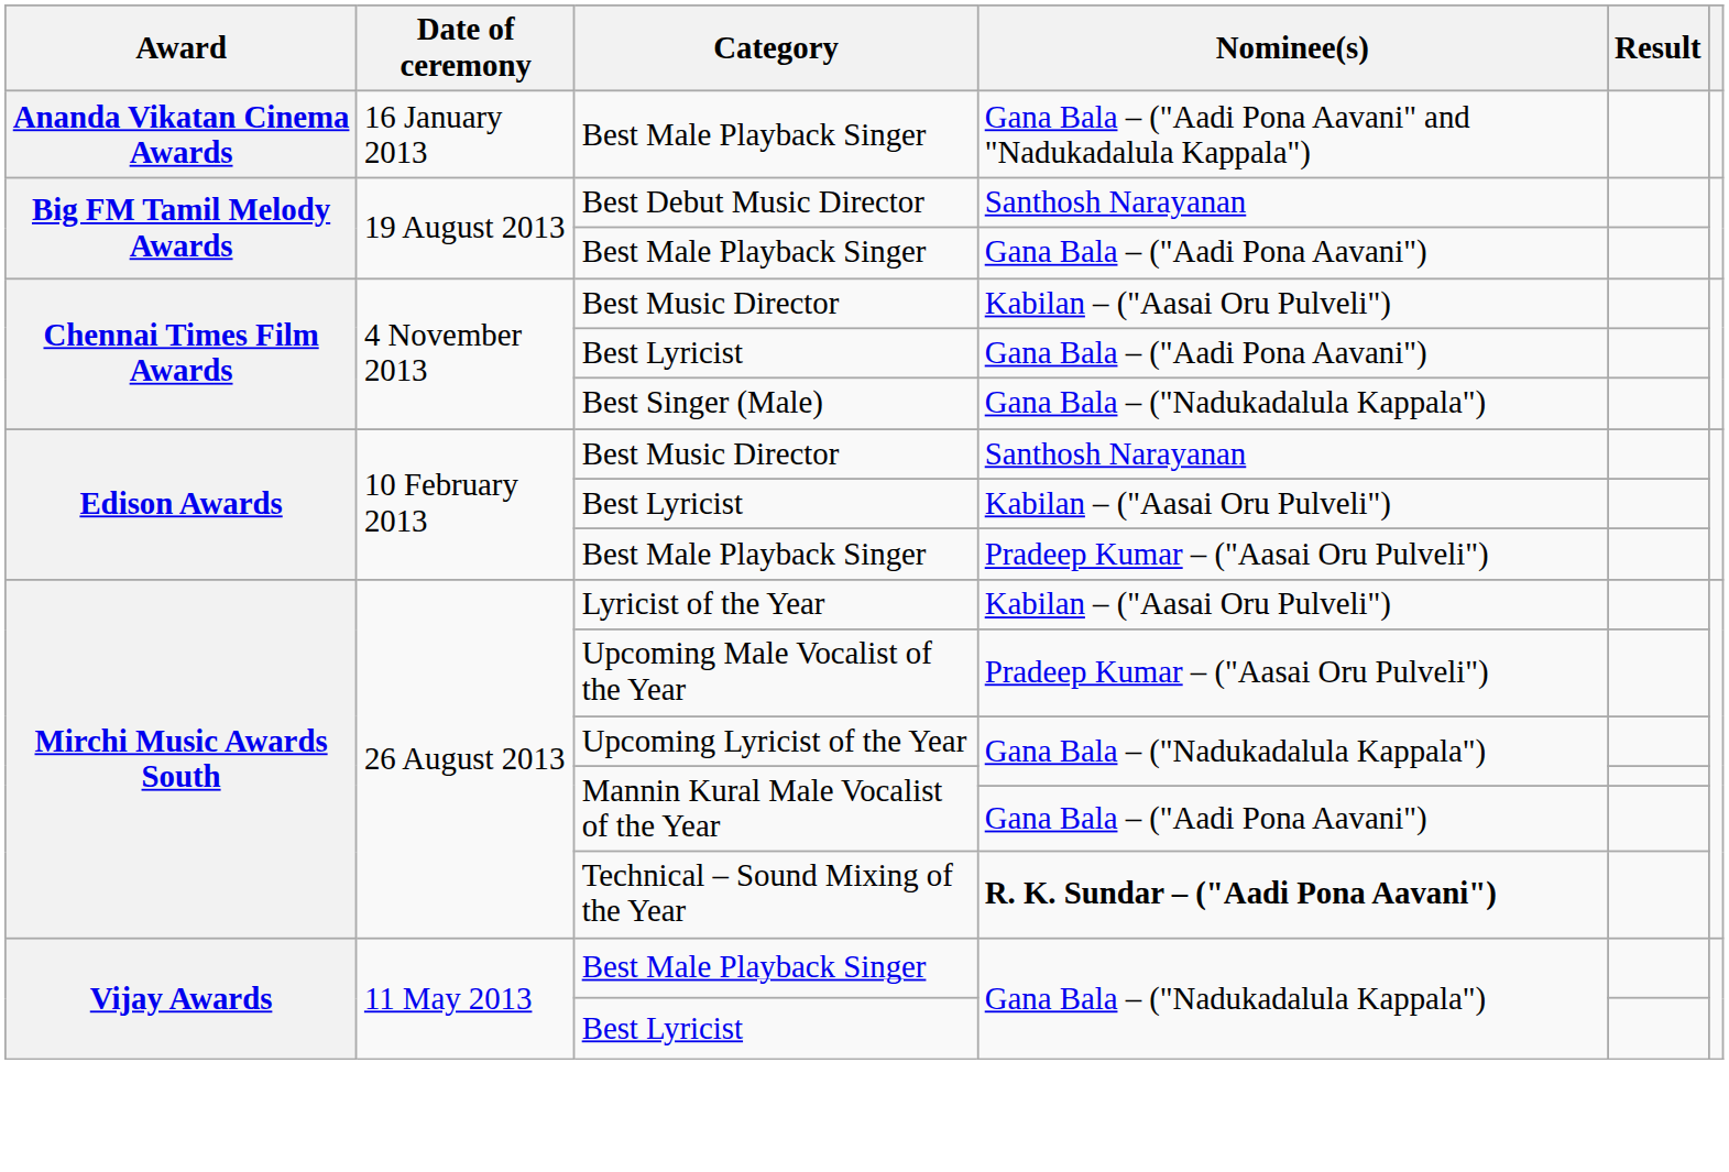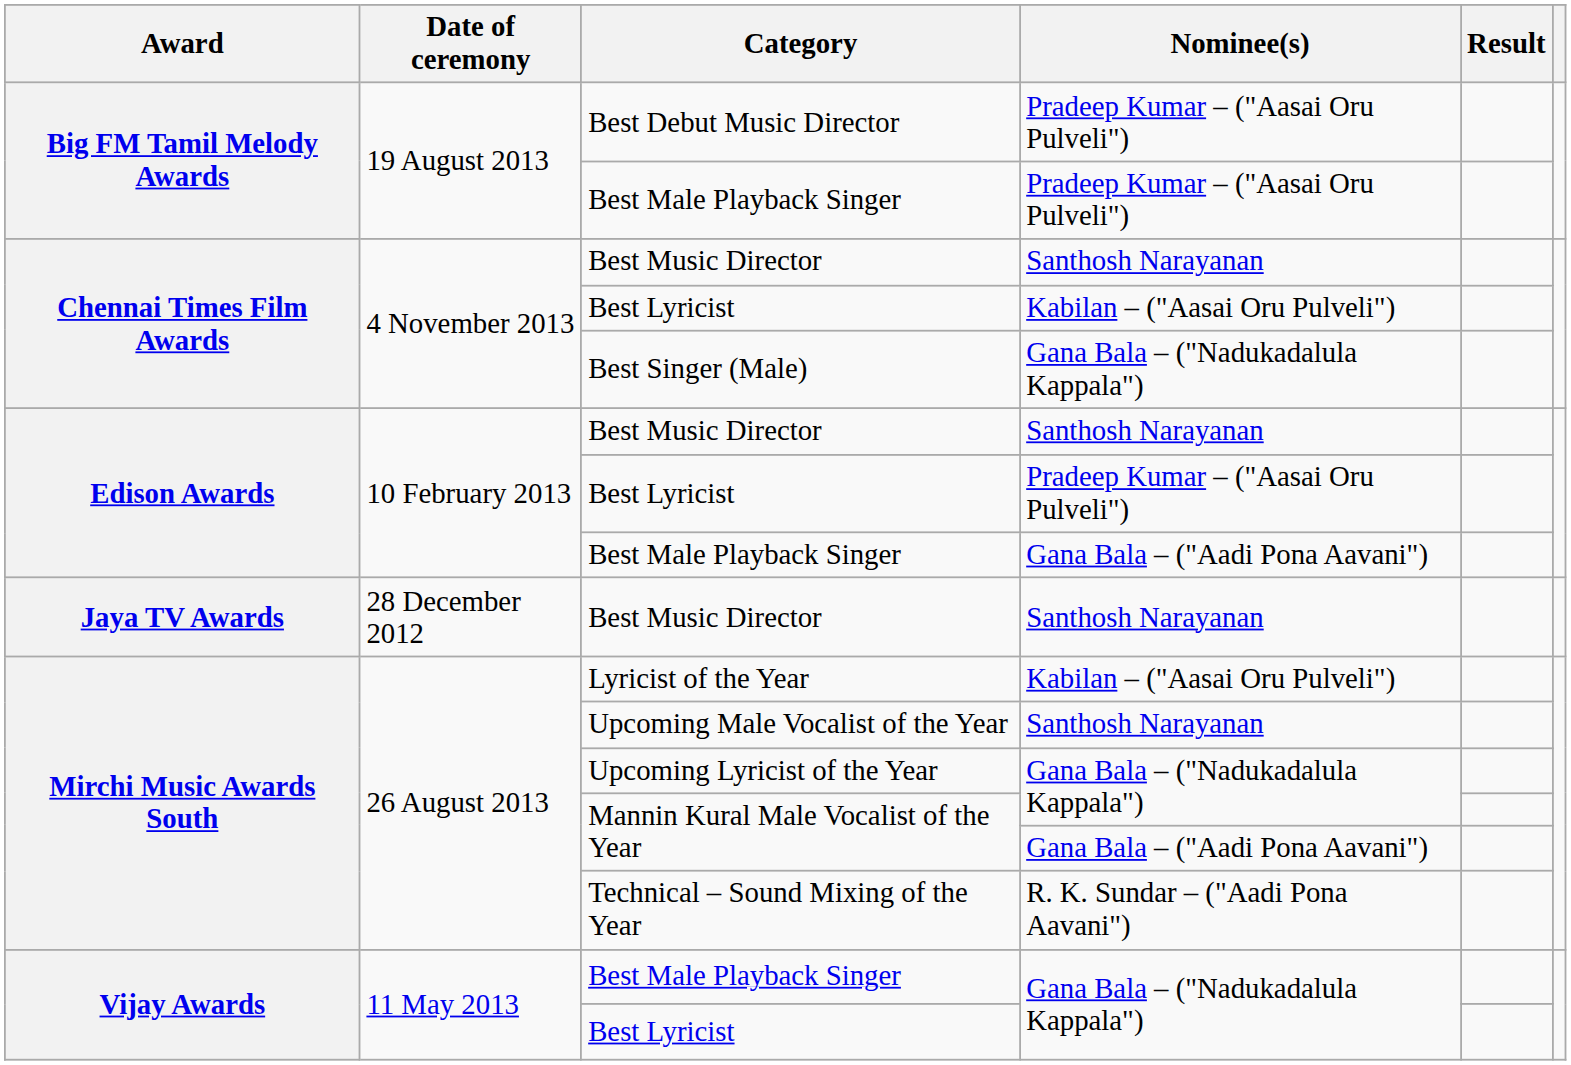 <table class="wikitable plainrowheaders sortable">
 <tr>
 <th scope="col">Award</th>
 <th scope="col">Date of ceremony</th>
 <th scope="col">Category</th>
 <th scope="col">Nominee(s)</th>
 <th scope="col" class="unsortable">Result</th>
 <th scope="col" class="unsortable"></th>
 </tr>
 <tr>
-<th scope="row"><a href='#'>Ananda Vikatan Cinema Awards</a></th>
-<td>16 January 2013</td>
-<td>Best Male Playback Singer</td>
-<td><a href='#'>Gana Bala</a> – ("Aadi Pona Aavani" and "Nadukadalula Kappala")</td>
-<td></td>
-<td style="text-align:center;"><br></td>
-</tr>
-<tr>
 <th rowspan="2" scope="row"><a href='#'>Big FM Tamil Melody Awards</a></th>
 <td rowspan="2">19 August 2013</td>
 <td>Best Debut Music Director</td>
-<td><a href='#'>Santhosh Narayanan</a></td>
+<td><a href='#'>Pradeep Kumar</a> – ("Aasai Oru Pulveli")</td>
 <td></td>
 <td rowspan="2" style="text-align:center;"><br></td>
 </tr>
 <tr>
 <td>Best Male Playback Singer</td>
-<td><a href='#'>Gana Bala</a> – ("Aadi Pona Aavani")</td>
+<td><a href='#'>Pradeep Kumar</a> – ("Aasai Oru Pulveli")</td>
 <td></td>
 </tr>
 <tr>
 <th rowspan="3" scope="row"><a href='#'>Chennai Times Film Awards</a></th>
 <td rowspan="3">4 November 2013</td>
 <td>Best Music Director</td>
-<td><a href='#'>Kabilan</a> – ("Aasai Oru Pulveli")</td>
+<td><a href='#'>Santhosh Narayanan</a></td>
 <td></td>
 <td rowspan="3" style="text-align:center;"><br></td>
 </tr>
 <tr>
 <td>Best Lyricist</td>
-<td><a href='#'>Gana Bala</a> – ("Aadi Pona Aavani")</td>
+<td><a href='#'>Kabilan</a> – ("Aasai Oru Pulveli")</td>
 <td></td>
 </tr>
 <tr>
 <td>Best Singer (Male)</td>
 <td><a href='#'>Gana Bala</a> – ("Nadukadalula Kappala")</td>
 <td></td>
 </tr>
 <tr>
 <th rowspan="3" scope="row"><a href='#'>Edison Awards</a></th>
 <td rowspan="3">10 February 2013</td>
 <td>Best Music Director</td>
 <td><a href='#'>Santhosh Narayanan</a></td>
 <td></td>
 <td rowspan="3" style="text-align:center;"><br><br></td>
 </tr>
 <tr>
 <td>Best Lyricist</td>
-<td><a href='#'>Kabilan</a> – ("Aasai Oru Pulveli")</td>
+<td><a href='#'>Pradeep Kumar</a> – ("Aasai Oru Pulveli")</td>
 <td></td>
 </tr>
 <tr>
 <td>Best Male Playback Singer</td>
-<td><a href='#'>Pradeep Kumar</a> – ("Aasai Oru Pulveli")</td>
+<td><a href='#'>Gana Bala</a> – ("Aadi Pona Aavani")</td>
 <td></td>
+</tr>
+<tr>
+<th scope="row"><a href='#'>Jaya TV Awards</a></th>
+<td>28 December 2012</td>
+<td>Best Music Director</td>
+<td><a href='#'>Santhosh Narayanan</a></td>
+<td></td>
+<td style="text-align:center;"></td>
 </tr>
 <tr>
 <th rowspan="6" scope="row"><a href='#'>Mirchi Music Awards South</a></th>
 <td rowspan="6">26 August 2013</td>
 <td>Lyricist of the Year</td>
 <td><a href='#'>Kabilan</a> – ("Aasai Oru Pulveli")</td>
 <td></td>
 <td rowspan="6" style="text-align:center;"><br><br></td>
 </tr>
 <tr>
 <td>Upcoming Male Vocalist of the Year</td>
-<td><a href='#'>Pradeep Kumar</a> – ("Aasai Oru Pulveli")</td>
+<td><a href='#'>Santhosh Narayanan</a></td>
 <td></td>
 </tr>
 <tr>
 <td>Upcoming Lyricist of the Year</td>
 <td rowspan="2"><a href='#'>Gana Bala</a> – ("Nadukadalula Kappala")</td>
 <td></td>
 </tr>
 <tr>
 <td rowspan="2">Mannin Kural Male Vocalist of the Year</td>
 <td></td>
 </tr>
 <tr>
 <td><a href='#'>Gana Bala</a> – ("Aadi Pona Aavani")</td>
 <td></td>
 </tr>
 <tr>
 <td>Technical – Sound Mixing of the Year</td>
-<td><strong>R. K. Sundar – ("Aadi Pona Aavani")</strong></td>
+<td>R. K. Sundar – ("Aadi Pona Aavani")</td>
 <td></td>
 </tr>
 <tr>
 <th rowspan="2" scope="row"><a href='#'>Vijay Awards</a></th>
 <td rowspan="2"><a href='#'>11 May 2013</a></td>
 <td><a href='#'>Best Male Playback Singer</a></td>
 <td rowspan="2"><a href='#'>Gana Bala</a> – ("Nadukadalula Kappala")</td>
 <td></td>
 <td rowspan="2" style="text-align:center;"><br><br><br></td>
 </tr>
 <tr>
 <td><a href='#'>Best Lyricist</a></td>
 <td></td>
 </tr>
 </table>
